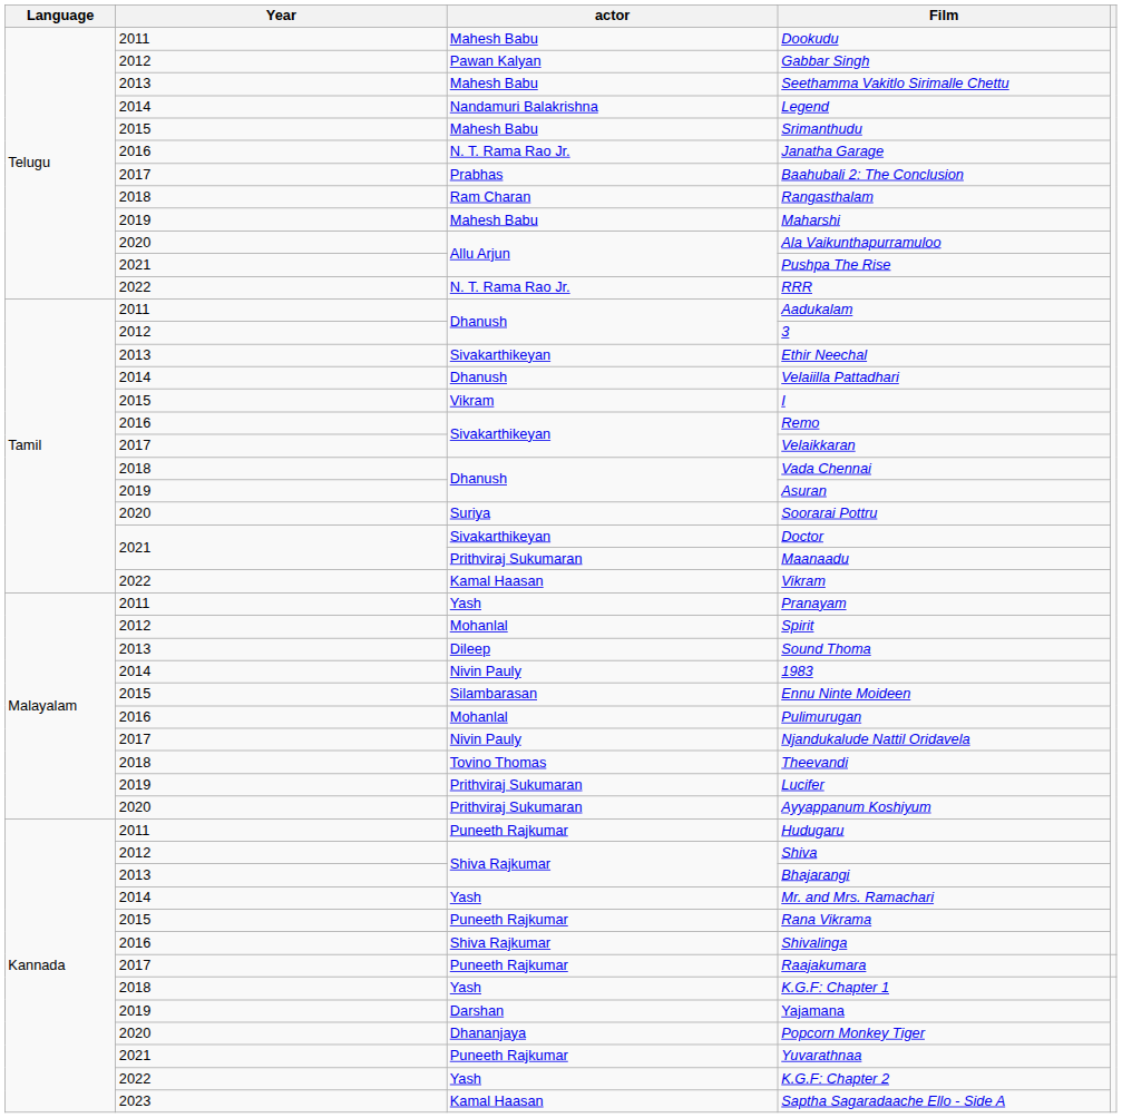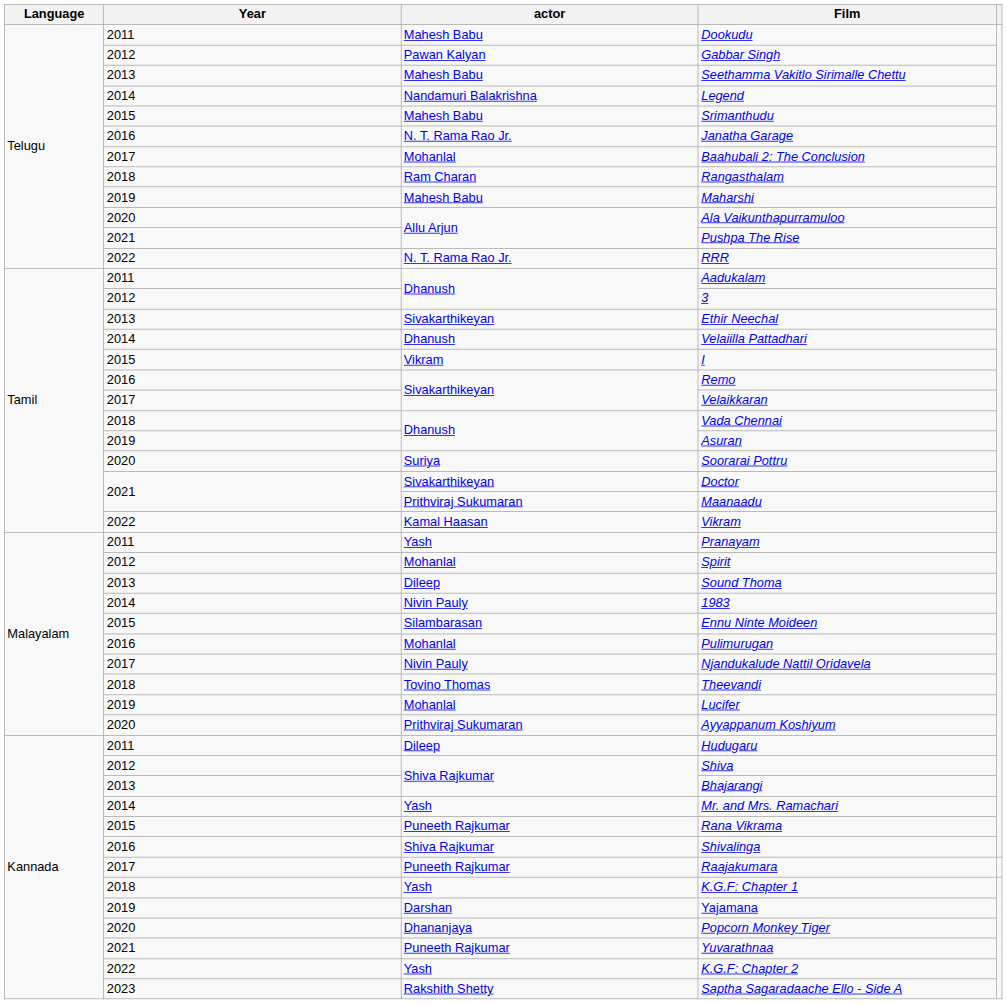 <table class="wikitable sortable" style="text-align:left;">
 <tr>
 <th scope="col" style="width:10%;">Language</th>
 <th scope="col" style="width:30%;">Year</th>
 <th scope="col" style="width:30%;">actor</th>
 <th scope="col" style="width:30%;">Film</th>
 <th scope="col" style="width:2%;" class="unsortable"></th>
 </tr>
 <tr>
 <td rowspan=12>Telugu</td>
 <td>2011</td>
 <td><a href='#'>Mahesh Babu</a></td>
 <td><em><a href='#'>Dookudu</a></em></td>
 </tr>
 <tr>
 <td>2012</td>
 <td><a href='#'>Pawan Kalyan</a></td>
 <td><em><a href='#'>Gabbar Singh</a></em></td>
 </tr>
 <tr>
 <td>2013</td>
 <td><a href='#'>Mahesh Babu</a></td>
 <td><em><a href='#'>Seethamma Vakitlo Sirimalle Chettu</a></em></td>
 </tr>
 <tr>
 <td>2014</td>
 <td><a href='#'>Nandamuri Balakrishna</a></td>
 <td><em><a href='#'>Legend</a></em></td>
 </tr>
 <tr>
 <td>2015</td>
 <td><a href='#'>Mahesh Babu</a></td>
 <td><em><a href='#'>Srimanthudu</a></em></td>
 </tr>
 <tr>
 <td>2016</td>
 <td><a href='#'>N. T. Rama Rao Jr.</a></td>
 <td><em><a href='#'>Janatha Garage</a></em></td>
 </tr>
 <tr>
 <td>2017</td>
-<td><a href='#'>Prabhas</a></td>
+<td><a href='#'>Mohanlal</a></td>
 <td><em><a href='#'>Baahubali 2: The Conclusion</a></em></td>
 </tr>
 <tr>
 <td>2018</td>
 <td><a href='#'>Ram Charan</a></td>
 <td><em><a href='#'>Rangasthalam</a></em></td>
 </tr>
 <tr>
 <td>2019</td>
 <td><a href='#'>Mahesh Babu</a></td>
 <td><em><a href='#'>Maharshi</a></em></td>
 </tr>
 <tr>
 <td>2020</td>
 <td rowspan="2"><a href='#'>Allu Arjun</a></td>
 <td><em><a href='#'>Ala Vaikunthapurramuloo</a></em></td>
 </tr>
 <tr>
 <td>2021</td>
 <td><em><a href='#'>Pushpa The Rise</a></em></td>
 </tr>
 <tr>
 <td>2022</td>
 <td><a href='#'>N. T. Rama Rao Jr.</a></td>
 <td><em><a href='#'>RRR</a></em></td>
 </tr>
 <tr>
 <td rowspan="13">Tamil</td>
 <td>2011</td>
 <td rowspan="2"><a href='#'>Dhanush</a></td>
 <td><em><a href='#'>Aadukalam</a></em></td>
 </tr>
 <tr>
 <td>2012</td>
 <td><em><a href='#'>3</a></em></td>
 </tr>
 <tr>
 <td>2013</td>
 <td><a href='#'>Sivakarthikeyan</a></td>
 <td><em><a href='#'>Ethir Neechal</a></em></td>
 </tr>
 <tr>
 <td>2014</td>
 <td><a href='#'>Dhanush</a></td>
 <td><em><a href='#'>Velaiilla Pattadhari</a></em></td>
 </tr>
 <tr>
 <td>2015</td>
 <td><a href='#'>Vikram</a></td>
 <td><em><a href='#'>I</a></em></td>
 </tr>
 <tr>
 <td>2016</td>
 <td rowspan="2"><a href='#'>Sivakarthikeyan</a></td>
 <td><em><a href='#'>Remo</a></em></td>
 </tr>
 <tr>
 <td>2017</td>
 <td><em><a href='#'>Velaikkaran</a></em></td>
 </tr>
 <tr>
 <td>2018</td>
 <td rowspan="2"><a href='#'>Dhanush</a></td>
 <td><em><a href='#'>Vada Chennai</a></em></td>
 </tr>
 <tr>
 <td>2019</td>
 <td><em><a href='#'>Asuran</a></em></td>
 </tr>
 <tr>
 <td>2020</td>
 <td><a href='#'>Suriya</a></td>
 <td><em><a href='#'>Soorarai Pottru</a></em></td>
 </tr>
 <tr>
 <td rowspan="2">2021</td>
 <td><a href='#'>Sivakarthikeyan</a></td>
 <td><em><a href='#'>Doctor</a></em></td>
 </tr>
 <tr>
 <td><a href='#'>Prithviraj Sukumaran</a></td>
 <td><em><a href='#'>Maanaadu</a></em></td>
 </tr>
 <tr>
 <td>2022</td>
 <td><a href='#'>Kamal Haasan</a></td>
 <td><em><a href='#'>Vikram</a></em></td>
 </tr>
 <tr>
 <td rowspan="10">Malayalam</td>
 <td>2011</td>
 <td><a href='#'>Yash</a></td>
 <td><em><a href='#'>Pranayam</a></em></td>
 </tr>
 <tr>
 <td>2012</td>
 <td><a href='#'>Mohanlal</a></td>
 <td><em><a href='#'>Spirit</a></em></td>
 </tr>
 <tr>
 <td>2013</td>
 <td><a href='#'>Dileep</a></td>
 <td><em><a href='#'>Sound Thoma</a></em></td>
 </tr>
 <tr>
 <td>2014</td>
 <td><a href='#'>Nivin Pauly</a></td>
 <td><a href='#'><em>1983</em></a></td>
 </tr>
 <tr>
 <td>2015</td>
 <td><a href='#'>Silambarasan</a></td>
 <td><em><a href='#'>Ennu Ninte Moideen</a></em></td>
 </tr>
 <tr>
 <td>2016</td>
 <td><a href='#'>Mohanlal</a></td>
 <td><em><a href='#'>Pulimurugan</a></em></td>
 </tr>
 <tr>
 <td>2017</td>
 <td><a href='#'>Nivin Pauly</a></td>
 <td><em><a href='#'>Njandukalude Nattil Oridavela</a></em></td>
 </tr>
 <tr>
 <td>2018</td>
 <td><a href='#'>Tovino Thomas</a></td>
 <td><em><a href='#'>Theevandi</a></em></td>
 </tr>
 <tr>
 <td>2019</td>
-<td><a href='#'>Prithviraj Sukumaran</a></td>
+<td><a href='#'>Mohanlal</a></td>
 <td><em><a href='#'>Lucifer</a></em></td>
 </tr>
 <tr>
 <td>2020</td>
 <td><a href='#'>Prithviraj Sukumaran</a></td>
 <td><em><a href='#'>Ayyappanum Koshiyum</a></em></td>
 </tr>
 <tr>
 <td rowspan="13">Kannada</td>
 <td>2011</td>
-<td><a href='#'>Puneeth Rajkumar</a></td>
+<td><a href='#'>Dileep</a></td>
 <td><em><a href='#'>Hudugaru</a></em></td>
 </tr>
 <tr>
 <td>2012</td>
 <td rowspan="2"><a href='#'>Shiva Rajkumar</a></td>
 <td><em><a href='#'>Shiva</a></em></td>
 </tr>
 <tr>
 <td>2013</td>
 <td><em><a href='#'>Bhajarangi</a></em></td>
 </tr>
 <tr>
 <td>2014</td>
 <td><a href='#'>Yash</a></td>
 <td><em><a href='#'>Mr. and Mrs. Ramachari</a></em></td>
 </tr>
 <tr>
 <td>2015</td>
 <td><a href='#'>Puneeth Rajkumar</a></td>
 <td><em><a href='#'>Rana Vikrama</a></em></td>
 </tr>
 <tr>
 <td>2016</td>
 <td><a href='#'>Shiva Rajkumar</a></td>
 <td><em><a href='#'>Shivalinga</a></em></td>
 </tr>
 <tr>
 <td>2017</td>
 <td><a href='#'>Puneeth Rajkumar</a></td>
 <td><em><a href='#'>Raajakumara</a></em></td>
 <td></td>
 </tr>
 <tr>
 <td>2018</td>
 <td><a href='#'>Yash</a></td>
 <td><em><a href='#'>K.G.F: Chapter 1</a></em></td>
 </tr>
 <tr>
 <td>2019</td>
 <td><a href='#'>Darshan</a></td>
 <td><em><a href='#'></em>Yajamana<em></a></em></td>
 </tr>
 <tr>
 <td>2020</td>
 <td><a href='#'>Dhananjaya</a></td>
 <td><em><a href='#'>Popcorn Monkey Tiger</a></em></td>
 </tr>
 <tr>
 <td>2021</td>
 <td><a href='#'>Puneeth Rajkumar</a></td>
 <td><em><a href='#'>Yuvarathnaa</a></em></td>
 </tr>
 <tr>
 <td>2022</td>
 <td><a href='#'>Yash</a></td>
 <td><em><a href='#'>K.G.F: Chapter 2</a></em></td>
 </tr>
 <tr>
 <td>2023</td>
-<td><a href='#'>Kamal Haasan</a></td>
+<td><a href='#'>Rakshith Shetty</a></td>
 <td><em><a href='#'>Saptha Sagaradaache Ello - Side A</a></em></td>
 </tr>
 </table>
